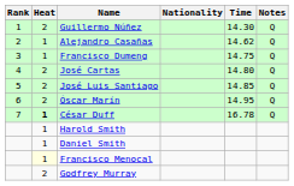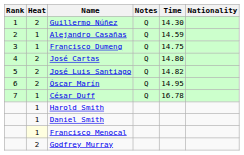 <table class="wikitable sortable" style="text-align:center; font-size:95%">
 <tr>
 <th>Rank</th>
 <th>Heat</th>
 <th>Name</th>
+<th>Notes</th>
+<th>Time</th>
 <th>Nationality</th>
-<th>Time</th>
-<th>Notes</th>
 </tr>
 <tr bgcolor=ccffcc>
 <td>1</td>
 <td>2</td>
 <td align=left><a href='#'>Guillermo Núñez</a></td>
+<td>Q</td>
+<td>14.30</td>
 <td align=left></td>
-<td>14.30</td>
-<td>Q</td>
 </tr>
 <tr bgcolor=ccffcc>
 <td>2</td>
 <td>1</td>
 <td align=left><a href='#'>Alejandro Casañas</a></td>
+<td>Q</td>
+<td>14.59</td>
 <td align=left></td>
-<td>14.62</td>
-<td>Q</td>
 </tr>
 <tr bgcolor=ccffcc>
 <td>3</td>
 <td>1</td>
 <td align=left><a href='#'>Francisco Dumeng</a></td>
+<td>Q</td>
+<td>14.75</td>
 <td align=left></td>
-<td>14.75</td>
-<td>Q</td>
 </tr>
 <tr bgcolor=ccffcc>
 <td>4</td>
 <td>2</td>
 <td align=left><a href='#'>José Cartas</a></td>
+<td>Q</td>
+<td>14.80</td>
 <td align=left></td>
-<td>14.80</td>
-<td>Q</td>
 </tr>
 <tr bgcolor=ccffcc>
 <td>5</td>
 <td>2</td>
 <td align=left><a href='#'>José Luis Santiago</a></td>
+<td>Q</td>
+<td>14.82</td>
 <td align=left></td>
-<td>14.85</td>
-<td>Q</td>
 </tr>
 <tr bgcolor=ccffcc>
 <td>6</td>
 <td>2</td>
 <td align=left><a href='#'>Óscar Marín</a></td>
+<td>Q</td>
+<td>14.95</td>
 <td align=left></td>
-<td>14.95</td>
-<td>Q</td>
 </tr>
 <tr bgcolor=ccffcc>
 <td>7</td>
-<td><strong>1</strong></td>
+<td>1</td>
 <td align=left><a href='#'>César Duff</a></td>
+<td>Q</td>
+<td>16.78</td>
 <td align=left></td>
-<td>16.78</td>
-<td>Q</td>
 </tr>
 <tr>
 <td></td>
 <td>1</td>
 <td align=left><a href='#'>Harold Smith</a></td>
-<td align=left></td>
 <td></td>
 <td></td>
+<td align=left></td>
 </tr>
 <tr>
 <td></td>
 <td>1</td>
 <td align=left><a href='#'>Daniel Smith</a></td>
-<td align=left></td>
 <td></td>
 <td></td>
+<td align=left></td>
 </tr>
 <tr>
 <td></td>
 <td style="background: lightyellow;">1</td>
 <td align=left><a href='#'>Francisco Menocal</a></td>
-<td align=left></td>
 <td></td>
 <td></td>
+<td align=left></td>
 </tr>
 <tr>
 <td></td>
 <td>2</td>
 <td align=left><a href='#'>Godfrey Murray</a></td>
-<td align=left></td>
 <td></td>
 <td></td>
+<td align=left></td>
 </tr>
 </table>
